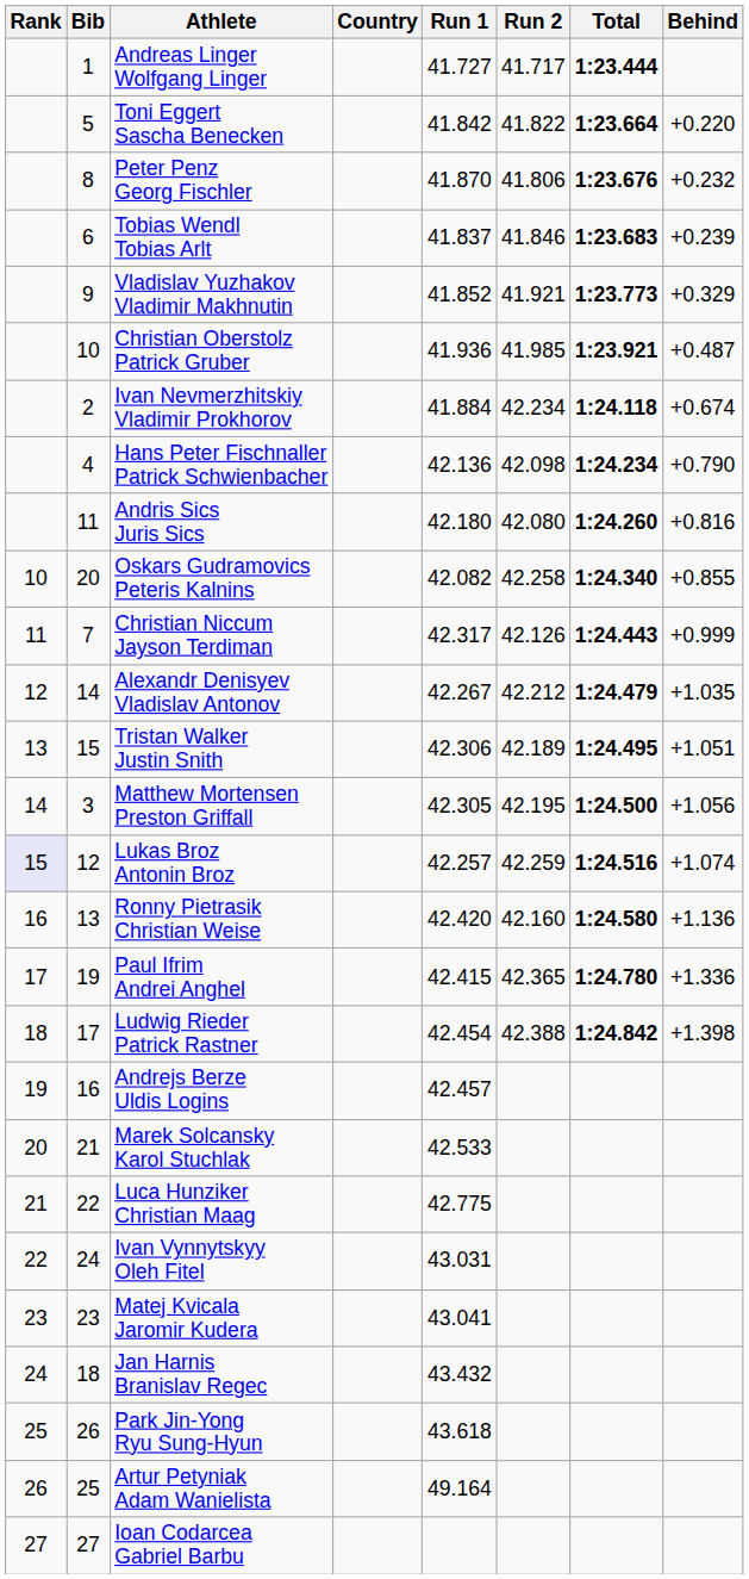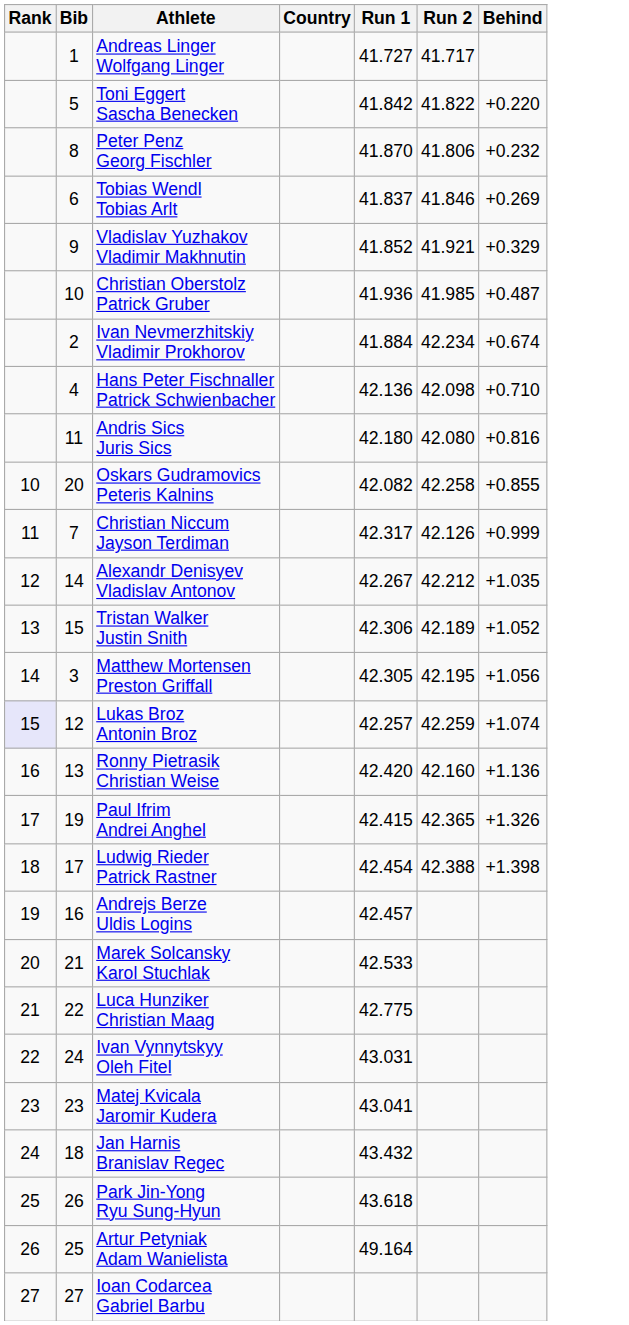 <table class="wikitable sortable" style="text-align:center">
 <tr bgcolor=efefef>
 <th>Rank</th>
 <th>Bib</th>
 <th>Athlete</th>
 <th>Country</th>
 <th>Run 1</th>
 <th>Run 2</th>
-<th>Total</th>
 <th>Behind</th>
 </tr>
 <tr>
 <td></td>
 <td>1</td>
 <td align=left><a href='#'>Andreas Linger</a><br><a href='#'>Wolfgang Linger</a></td>
 <td align=left></td>
 <td>41.727</td>
 <td>41.717</td>
-<td><strong>1:23.444</strong></td>
 <td></td>
 </tr>
 <tr>
 <td></td>
 <td>5</td>
 <td align=left><a href='#'>Toni Eggert</a><br><a href='#'>Sascha Benecken</a></td>
 <td align=left></td>
 <td>41.842</td>
 <td>41.822</td>
-<td><strong>1:23.664</strong></td>
 <td>+0.220</td>
 </tr>
 <tr>
 <td></td>
 <td>8</td>
 <td align=left><a href='#'>Peter Penz</a><br><a href='#'>Georg Fischler</a></td>
 <td align=left></td>
 <td>41.870</td>
 <td>41.806</td>
-<td><strong>1:23.676</strong></td>
 <td>+0.232</td>
 </tr>
 <tr>
 <td></td>
 <td>6</td>
 <td align=left><a href='#'>Tobias Wendl</a><br><a href='#'>Tobias Arlt</a></td>
 <td align=left></td>
 <td>41.837</td>
 <td>41.846</td>
-<td><strong>1:23.683</strong></td>
-<td>+0.239</td>
+<td>+0.269</td>
 </tr>
 <tr>
 <td></td>
 <td>9</td>
 <td align=left><a href='#'>Vladislav Yuzhakov</a><br><a href='#'>Vladimir Makhnutin</a></td>
 <td align=left></td>
 <td>41.852</td>
 <td>41.921</td>
-<td><strong>1:23.773</strong></td>
 <td>+0.329</td>
 </tr>
 <tr>
 <td></td>
 <td>10</td>
 <td align=left><a href='#'>Christian Oberstolz</a><br><a href='#'>Patrick Gruber</a></td>
 <td align=left></td>
 <td>41.936</td>
 <td>41.985</td>
-<td><strong>1:23.921</strong></td>
 <td>+0.487</td>
 </tr>
 <tr>
 <td></td>
 <td>2</td>
 <td align=left><a href='#'>Ivan Nevmerzhitskiy</a><br><a href='#'>Vladimir Prokhorov</a></td>
 <td align=left></td>
 <td>41.884</td>
 <td>42.234</td>
-<td><strong>1:24.118</strong></td>
 <td>+0.674</td>
 </tr>
 <tr>
 <td></td>
 <td>4</td>
 <td align=left><a href='#'>Hans Peter Fischnaller</a><br><a href='#'>Patrick Schwienbacher</a></td>
 <td align=left></td>
 <td>42.136</td>
 <td>42.098</td>
-<td><strong>1:24.234</strong></td>
-<td>+0.790</td>
+<td>+0.710</td>
 </tr>
 <tr>
 <td></td>
 <td>11</td>
 <td align=left><a href='#'>Andris Sics</a><br><a href='#'>Juris Sics</a></td>
 <td align=left></td>
 <td>42.180</td>
 <td>42.080</td>
-<td><strong>1:24.260</strong></td>
 <td>+0.816</td>
 </tr>
 <tr>
 <td>10</td>
 <td>20</td>
 <td align=left><a href='#'>Oskars Gudramovics</a><br><a href='#'>Peteris Kalnins</a></td>
 <td align=left></td>
 <td>42.082</td>
 <td>42.258</td>
-<td><strong>1:24.340</strong></td>
 <td>+0.855</td>
 </tr>
 <tr>
 <td>11</td>
 <td>7</td>
 <td align=left><a href='#'>Christian Niccum</a><br><a href='#'>Jayson Terdiman</a></td>
 <td align=left></td>
 <td>42.317</td>
 <td>42.126</td>
-<td><strong>1:24.443</strong></td>
 <td>+0.999</td>
 </tr>
 <tr>
 <td>12</td>
 <td>14</td>
 <td align=left><a href='#'>Alexandr Denisyev</a><br><a href='#'>Vladislav Antonov</a></td>
 <td align=left></td>
 <td>42.267</td>
 <td>42.212</td>
-<td><strong>1:24.479</strong></td>
 <td>+1.035</td>
 </tr>
 <tr>
 <td>13</td>
 <td>15</td>
 <td align=left><a href='#'>Tristan Walker</a><br><a href='#'>Justin Snith</a></td>
 <td align=left></td>
 <td>42.306</td>
 <td>42.189</td>
-<td><strong>1:24.495</strong></td>
-<td>+1.051</td>
+<td>+1.052</td>
 </tr>
 <tr>
 <td>14</td>
 <td>3</td>
 <td align=left><a href='#'>Matthew Mortensen</a><br><a href='#'>Preston Griffall</a></td>
 <td align=left></td>
 <td>42.305</td>
 <td>42.195</td>
-<td><strong>1:24.500</strong></td>
 <td>+1.056</td>
 </tr>
 <tr>
 <td style="background: lavender;">15</td>
 <td>12</td>
 <td align=left><a href='#'>Lukas Broz</a><br><a href='#'>Antonin Broz</a></td>
 <td align=left></td>
 <td>42.257</td>
 <td>42.259</td>
-<td><strong>1:24.516</strong></td>
 <td>+1.074</td>
 </tr>
 <tr>
 <td>16</td>
 <td>13</td>
 <td align=left><a href='#'>Ronny Pietrasik</a><br><a href='#'>Christian Weise</a></td>
 <td align=left></td>
 <td>42.420</td>
 <td>42.160</td>
-<td><strong>1:24.580</strong></td>
 <td>+1.136</td>
 </tr>
 <tr>
 <td>17</td>
 <td>19</td>
 <td align=left><a href='#'>Paul Ifrim</a><br><a href='#'>Andrei Anghel</a></td>
 <td align=left></td>
 <td>42.415</td>
 <td>42.365</td>
-<td><strong>1:24.780</strong></td>
-<td>+1.336</td>
+<td>+1.326</td>
 </tr>
 <tr>
 <td>18</td>
 <td>17</td>
 <td align=left><a href='#'>Ludwig Rieder</a><br><a href='#'>Patrick Rastner</a></td>
 <td align=left></td>
 <td>42.454</td>
 <td>42.388</td>
-<td><strong>1:24.842</strong></td>
 <td>+1.398</td>
 </tr>
 <tr>
 <td>19</td>
 <td>16</td>
 <td align=left><a href='#'>Andrejs Berze</a><br><a href='#'>Uldis Logins</a></td>
 <td align=left></td>
 <td>42.457</td>
 <td></td>
-<td><strong></strong></td>
 <td></td>
 </tr>
 <tr>
 <td>20</td>
 <td>21</td>
 <td align=left><a href='#'>Marek Solcansky</a><br><a href='#'>Karol Stuchlak</a></td>
 <td align=left></td>
 <td>42.533</td>
 <td></td>
-<td><strong></strong></td>
 <td></td>
 </tr>
 <tr>
 <td>21</td>
 <td>22</td>
 <td align=left><a href='#'>Luca Hunziker</a><br><a href='#'>Christian Maag</a></td>
 <td align=left></td>
 <td>42.775</td>
 <td></td>
-<td><strong></strong></td>
 <td></td>
 </tr>
 <tr>
 <td>22</td>
 <td>24</td>
 <td align=left><a href='#'>Ivan Vynnytskyy</a><br><a href='#'>Oleh Fitel</a></td>
 <td align=left></td>
 <td>43.031</td>
 <td></td>
-<td><strong></strong></td>
 <td></td>
 </tr>
 <tr>
 <td>23</td>
 <td>23</td>
 <td align=left><a href='#'>Matej Kvicala</a><br><a href='#'>Jaromir Kudera</a></td>
 <td align=left></td>
 <td>43.041</td>
 <td></td>
-<td><strong></strong></td>
 <td></td>
 </tr>
 <tr>
 <td>24</td>
 <td>18</td>
 <td align=left><a href='#'>Jan Harnis</a><br><a href='#'>Branislav Regec</a></td>
 <td align=left></td>
 <td>43.432</td>
 <td></td>
-<td><strong></strong></td>
 <td></td>
 </tr>
 <tr>
 <td>25</td>
 <td>26</td>
 <td align=left><a href='#'>Park Jin-Yong</a><br><a href='#'>Ryu Sung-Hyun</a></td>
 <td align=left></td>
 <td>43.618</td>
 <td></td>
-<td><strong></strong></td>
 <td></td>
 </tr>
 <tr>
 <td>26</td>
 <td>25</td>
 <td align=left><a href='#'>Artur Petyniak</a><br><a href='#'>Adam Wanielista</a></td>
 <td align=left></td>
 <td>49.164</td>
 <td></td>
-<td><strong></strong></td>
 <td></td>
 </tr>
 <tr>
 <td>27</td>
 <td>27</td>
 <td align=left><a href='#'>Ioan Codarcea</a><br><a href='#'>Gabriel Barbu</a></td>
 <td align=left></td>
 <td></td>
 <td></td>
-<td><strong></strong></td>
 <td></td>
 </tr>
 </table>
